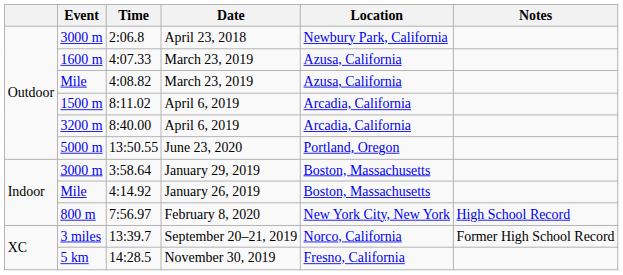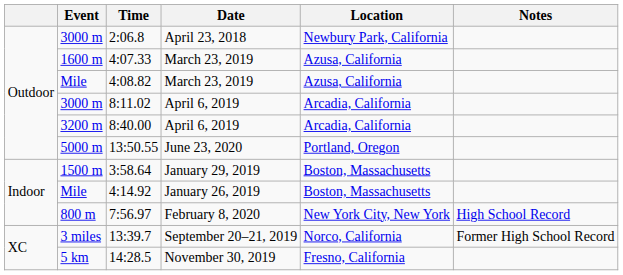 <table class="wikitable">
 <tr>
 <th></th>
 <th>Event</th>
 <th>Time</th>
 <th>Date</th>
 <th>Location</th>
 <th>Notes</th>
 </tr>
 <tr>
 <td rowspan=6>Outdoor</td>
 <td><a href='#'>3000 m</a></td>
 <td>2:06.8</td>
 <td>April 23, 2018</td>
 <td><a href='#'>Newbury Park, California</a></td>
 <td></td>
 </tr>
 <tr>
 <td><a href='#'>1600 m</a></td>
 <td>4:07.33</td>
 <td>March 23, 2019</td>
 <td><a href='#'>Azusa, California</a></td>
 <td></td>
 </tr>
 <tr>
 <td><a href='#'>Mile</a></td>
 <td>4:08.82</td>
 <td>March 23, 2019</td>
 <td><a href='#'>Azusa, California</a></td>
 <td></td>
 </tr>
 <tr>
-<td><a href='#'>1500 m</a></td>
+<td><a href='#'>3000 m</a></td>
 <td>8:11.02</td>
 <td>April 6, 2019</td>
 <td><a href='#'>Arcadia, California</a></td>
 <td></td>
 </tr>
 <tr>
 <td><a href='#'>3200 m</a></td>
 <td>8:40.00</td>
 <td>April 6, 2019</td>
 <td><a href='#'>Arcadia, California</a></td>
 <td></td>
 </tr>
 <tr>
 <td><a href='#'>5000 m</a></td>
 <td>13:50.55</td>
 <td>June 23, 2020</td>
 <td><a href='#'>Portland, Oregon</a></td>
 <td></td>
 </tr>
 <tr>
 <td rowspan=3>Indoor</td>
-<td><a href='#'>3000 m</a></td>
+<td><a href='#'>1500 m</a></td>
 <td>3:58.64</td>
 <td>January 29, 2019</td>
 <td><a href='#'>Boston, Massachusetts</a></td>
 <td></td>
 </tr>
 <tr>
 <td><a href='#'>Mile</a></td>
 <td>4:14.92</td>
 <td>January 26, 2019</td>
 <td><a href='#'>Boston, Massachusetts</a></td>
 <td></td>
 </tr>
 <tr>
 <td><a href='#'>800 m</a></td>
 <td>7:56.97</td>
 <td>February 8, 2020</td>
 <td><a href='#'>New York City, New York</a></td>
 <td><a href='#'>High School Record</a></td>
 </tr>
 <tr>
 <td rowspan=2>XC</td>
 <td><a href='#'>3 miles</a></td>
 <td>13:39.7</td>
 <td>September 20–21, 2019</td>
 <td><a href='#'>Norco, California</a></td>
 <td>Former High School Record</td>
 </tr>
 <tr>
 <td><a href='#'>5 km</a></td>
 <td>14:28.5</td>
 <td>November 30, 2019</td>
 <td><a href='#'>Fresno, California</a></td>
 <td></td>
 </tr>
 </table>
